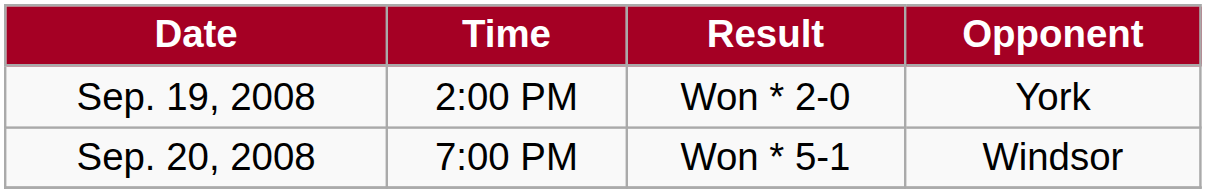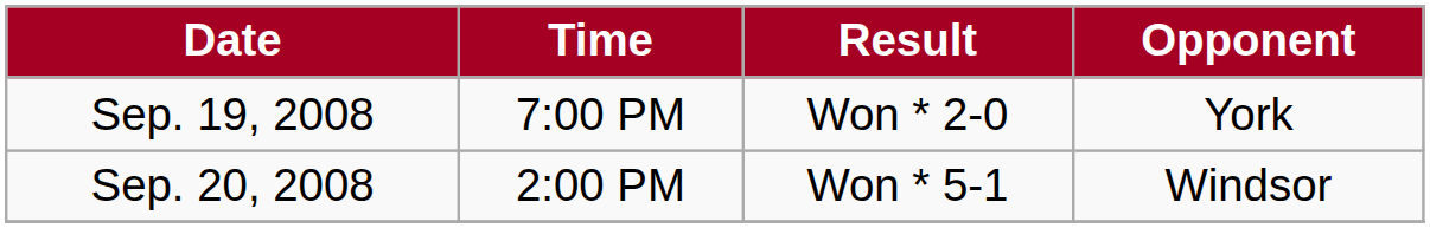 <table class="wikitable" width="80%">
 <tr align="center"  style="background:#A50024;color:white;">
 <td><strong>Date</strong></td>
 <td><strong>Time</strong></td>
 <td><strong>Result</strong></td>
 <td><strong>Opponent</strong></td>
 </tr>
 <tr align="center" bgcolor="">
 <td>Sep. 19, 2008</td>
-<td>2:00 PM</td>
+<td>7:00 PM</td>
 <td>Won * 2-0</td>
 <td>York</td>
 </tr>
 <tr align="center" bgcolor="">
 <td>Sep. 20, 2008</td>
-<td>7:00 PM</td>
+<td>2:00 PM</td>
 <td>Won * 5-1</td>
 <td>Windsor</td>
 </tr>
 <tr align="center" bgcolor="">
 </tr>
 </table>
